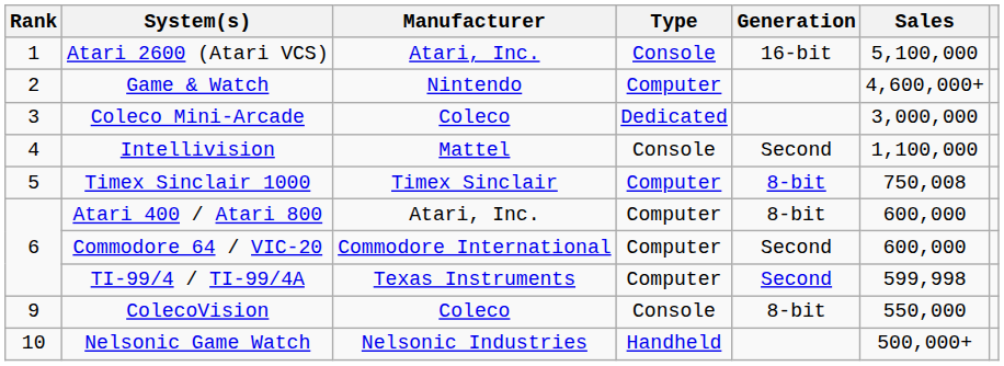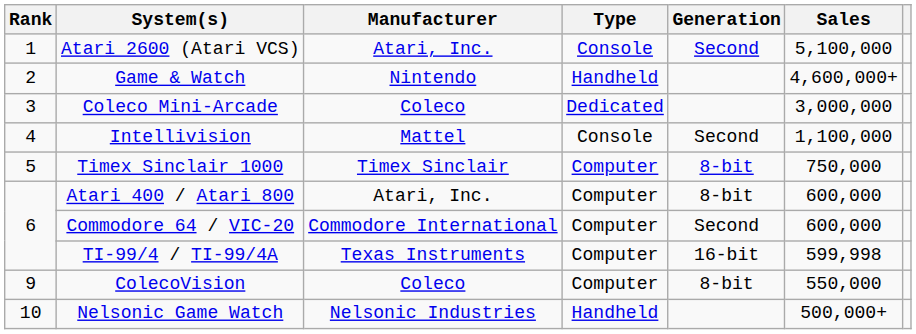 <table class="wikitable sortable" style="text-align:center">
 <tr>
 <th>Rank</th>
 <th>System(s)</th>
 <th>Manufacturer</th>
 <th>Type</th>
 <th>Generation</th>
 <th>Sales</th>
 <th class="unsortable"></th>
 </tr>
 <tr>
 <td>1</td>
 <td><a href='#'>Atari 2600</a> (Atari VCS)</td>
 <td><a href='#'>Atari, Inc.</a></td>
 <td><a href='#'>Console</a></td>
-<td>16-bit</td>
+<td><a href='#'>Second</a></td>
 <td>5,100,000</td>
 <td></td>
 </tr>
 <tr>
 <td>2</td>
 <td><a href='#'>Game & Watch</a></td>
 <td><a href='#'>Nintendo</a></td>
-<td><a href='#'>Computer</a></td>
+<td><a href='#'>Handheld</a></td>
 <td></td>
 <td>4,600,000+</td>
 <td></td>
 </tr>
 <tr>
 <td>3</td>
 <td><a href='#'>Coleco Mini-Arcade</a></td>
 <td><a href='#'>Coleco</a></td>
 <td><a href='#'>Dedicated</a></td>
 <td></td>
 <td>3,000,000</td>
 <td></td>
 </tr>
 <tr>
 <td>4</td>
 <td><a href='#'>Intellivision</a></td>
 <td><a href='#'>Mattel</a></td>
 <td>Console</td>
 <td>Second</td>
 <td>1,100,000</td>
 <td></td>
 </tr>
 <tr>
 <td>5</td>
 <td><a href='#'>Timex Sinclair 1000</a></td>
 <td><a href='#'>Timex Sinclair</a></td>
 <td><a href='#'>Computer</a></td>
 <td><a href='#'>8-bit</a></td>
-<td>750,008</td>
+<td>750,000</td>
 <td></td>
 </tr>
 <tr>
 <td rowspan="3">6</td>
 <td><a href='#'>Atari 400</a> / <a href='#'>Atari 800</a></td>
 <td>Atari, Inc.</td>
 <td>Computer</td>
 <td>8-bit</td>
 <td>600,000</td>
 <td></td>
 </tr>
 <tr>
 <td><a href='#'>Commodore 64</a> / <a href='#'>VIC-20</a></td>
 <td><a href='#'>Commodore International</a></td>
 <td>Computer</td>
 <td>Second</td>
 <td>600,000</td>
 <td></td>
 </tr>
 <tr>
 <td><a href='#'>TI-99/4</a> / <a href='#'>TI-99/4A</a></td>
 <td><a href='#'>Texas Instruments</a></td>
 <td>Computer</td>
-<td><a href='#'>Second</a></td>
+<td>16-bit</td>
 <td>599,998</td>
 <td></td>
 </tr>
 <tr>
 <td>9</td>
 <td><a href='#'>ColecoVision</a></td>
 <td><a href='#'>Coleco</a></td>
-<td>Console</td>
+<td>Computer</td>
 <td>8-bit</td>
 <td>550,000</td>
 <td></td>
 </tr>
 <tr>
 <td>10</td>
 <td><a href='#'>Nelsonic Game Watch</a></td>
 <td><a href='#'>Nelsonic Industries</a></td>
 <td><a href='#'>Handheld</a></td>
 <td></td>
 <td>500,000+</td>
 <td></td>
 </tr>
 </table>
